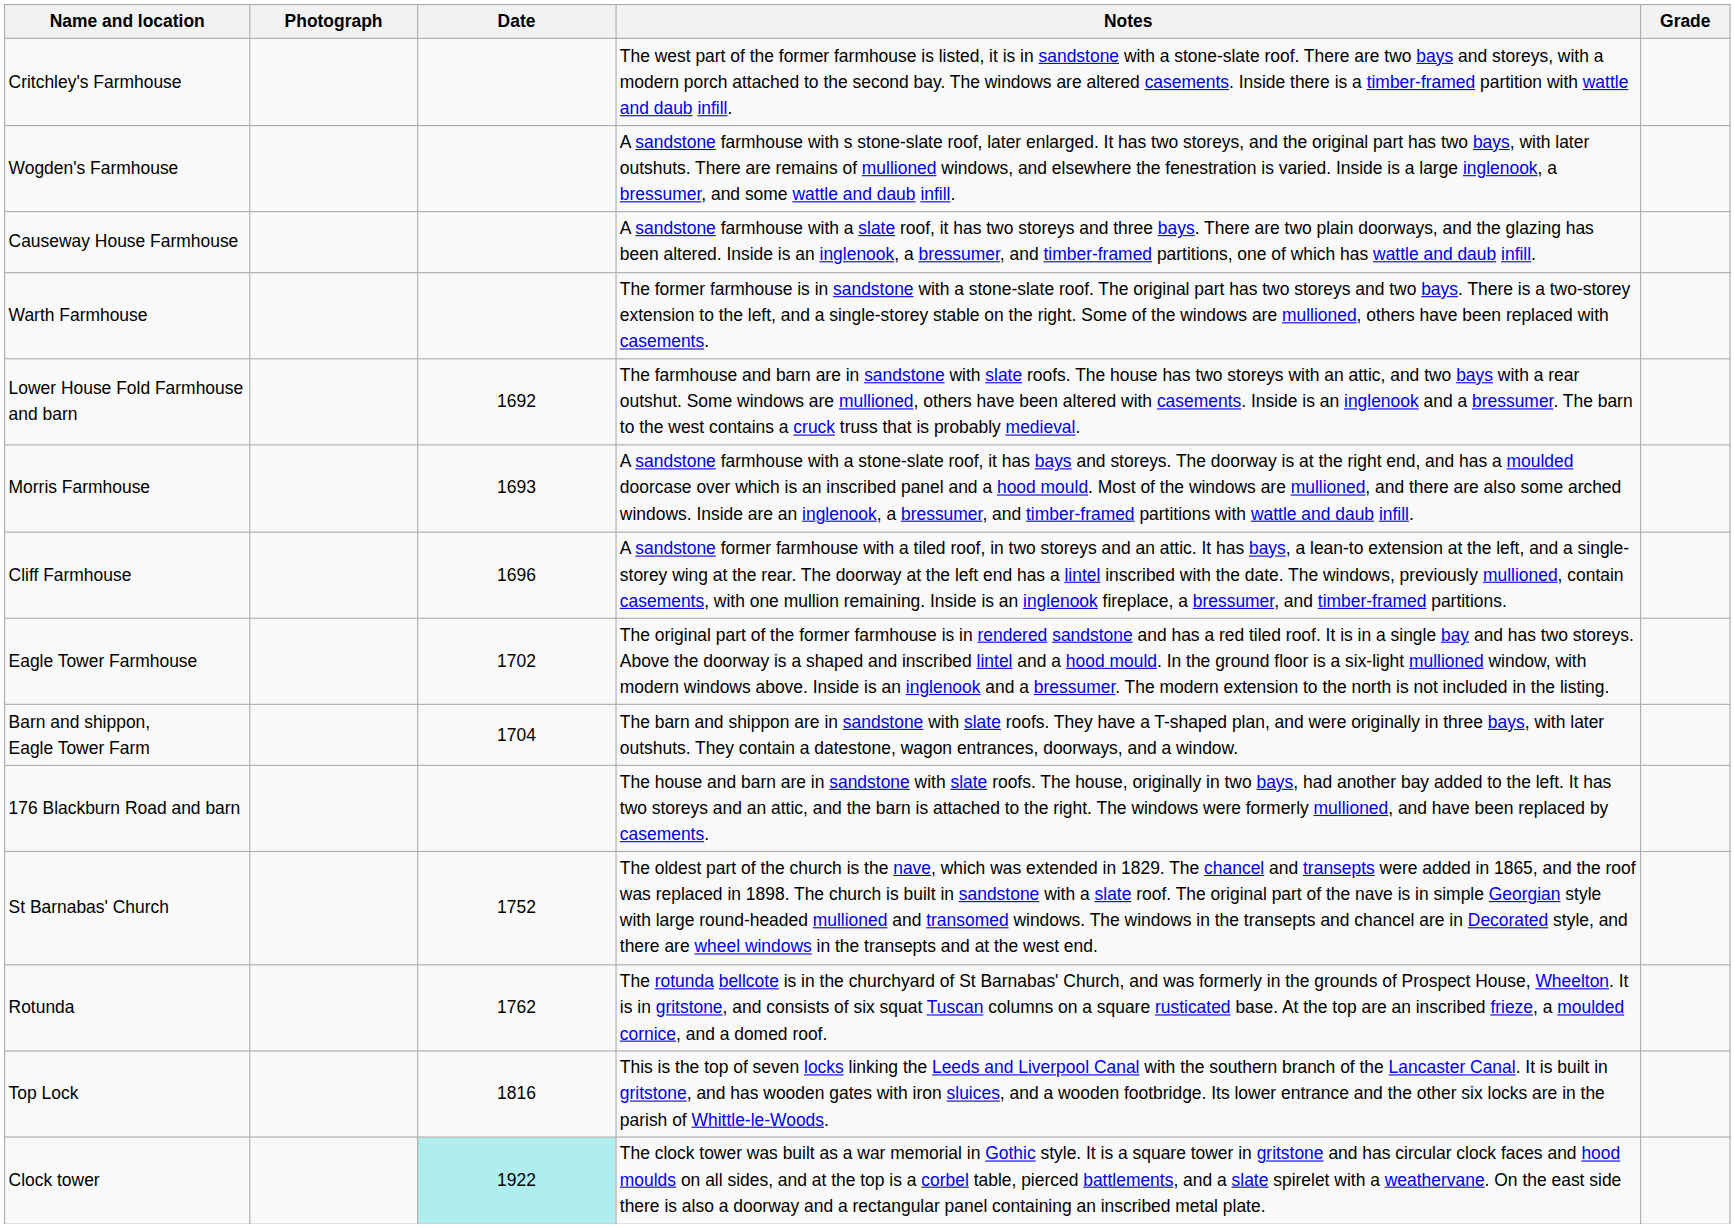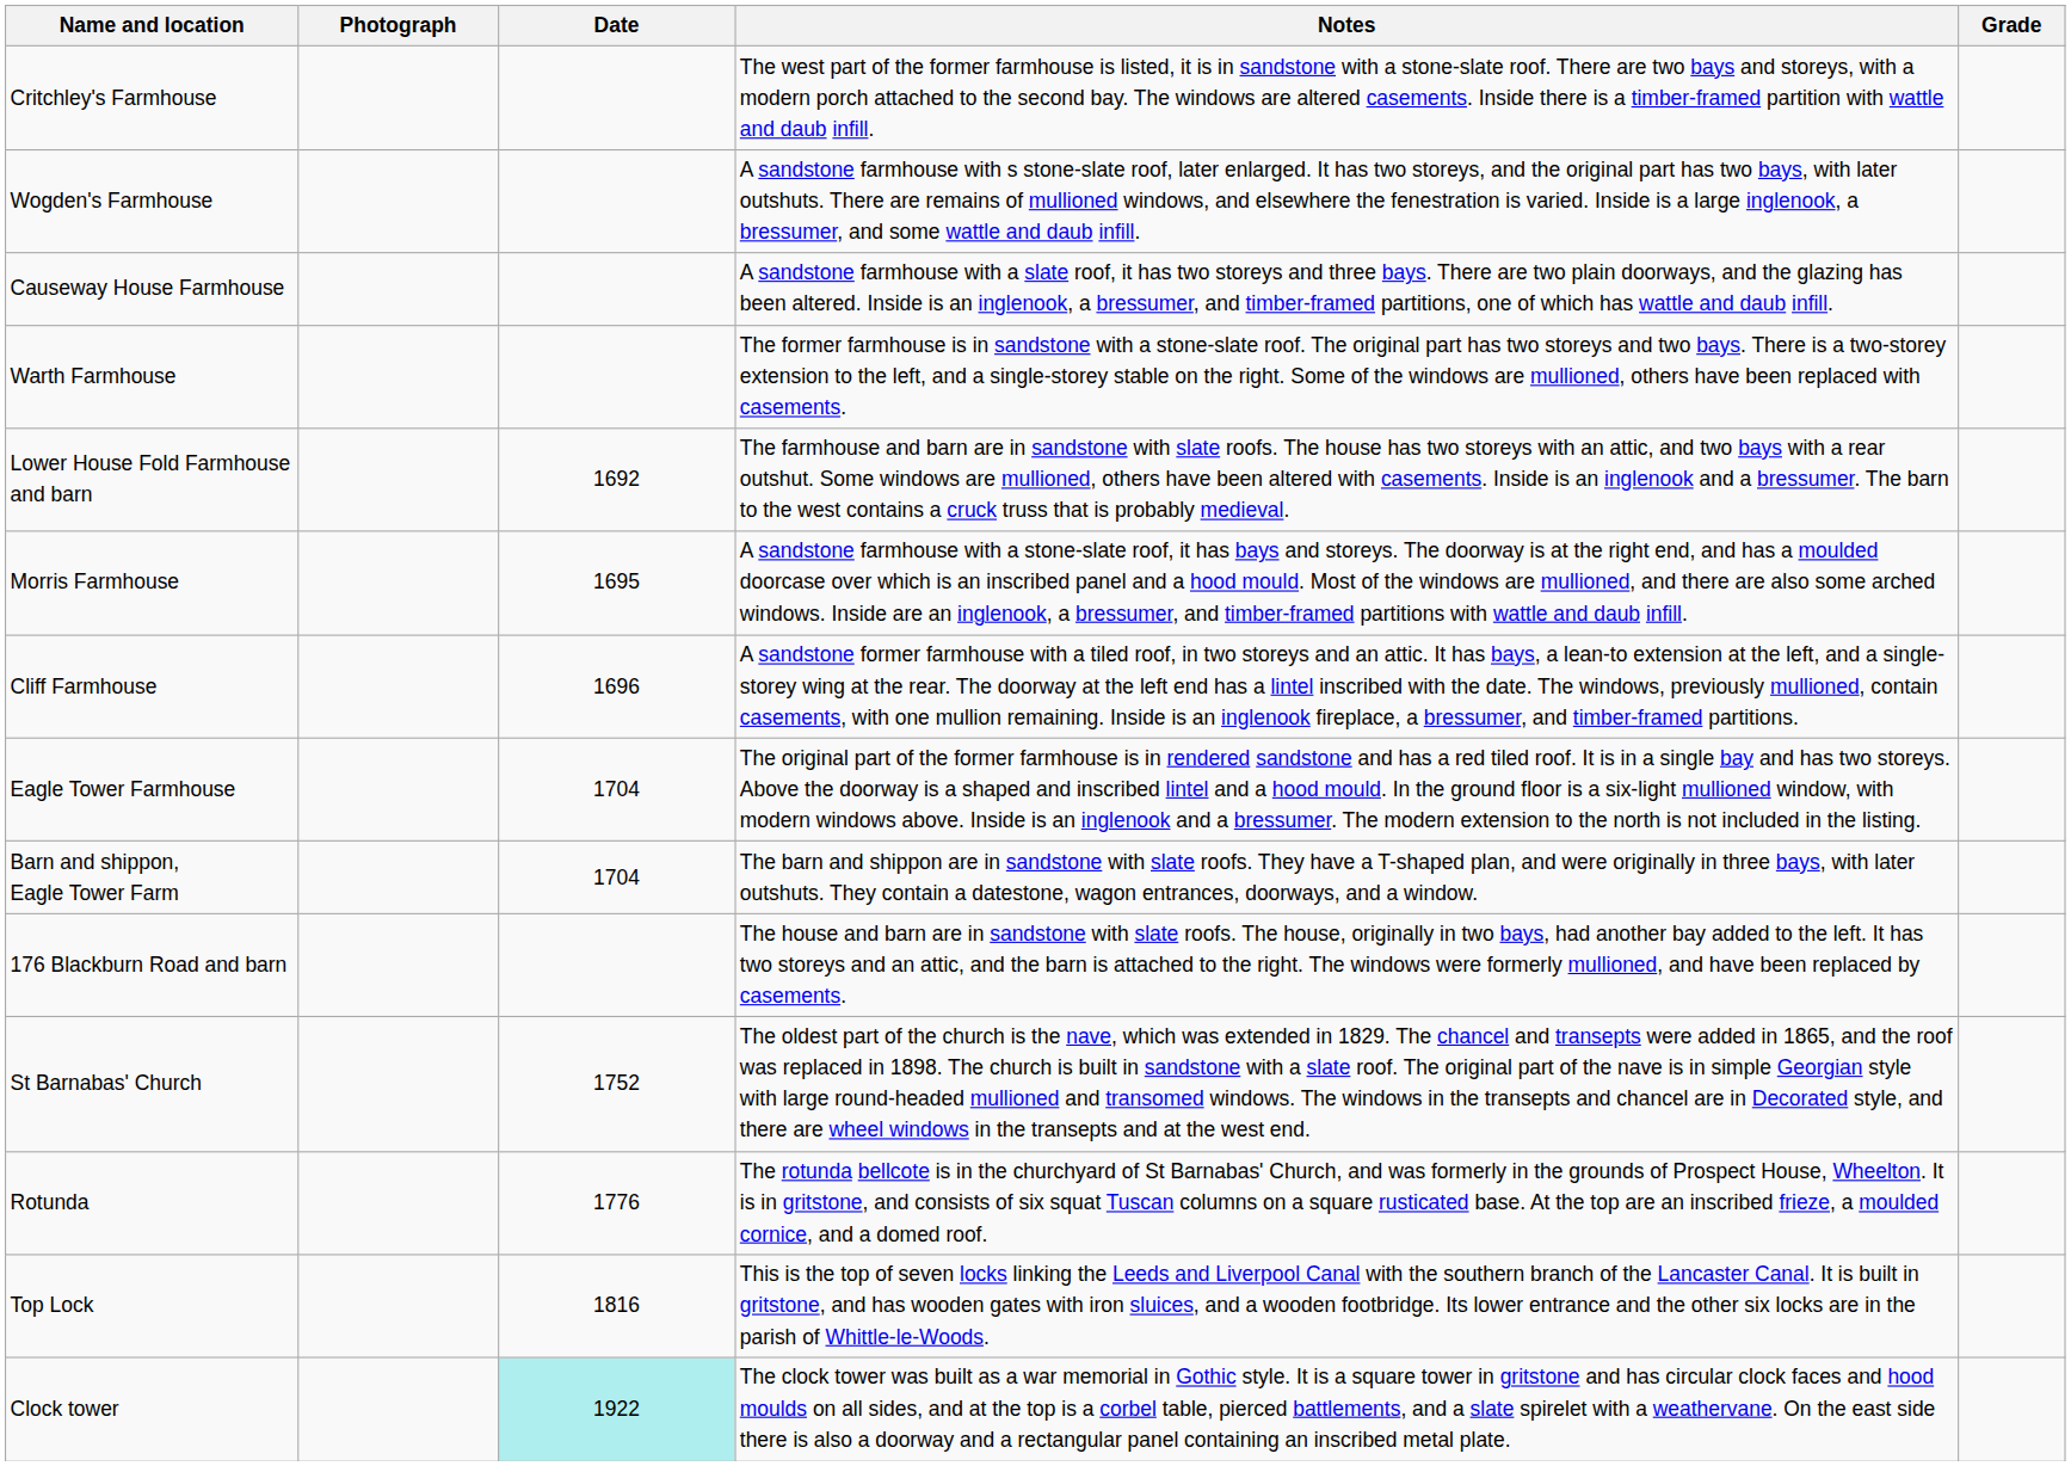 <table class="wikitable sortable plainrowheaders" style="width:100%;border:0px;text-align:left;line-height:150%;">
 <tr>
 <th scope="col"  style="width:150px">Name and location</th>
 <th scope="col"  style="width:100px" class="unsortable">Photograph</th>
 <th scope="col"  style="width:120px">Date</th>
 <th scope="col"  style="width:650px" class="unsortable">Notes</th>
 <th scope="col"  style="width:50px">Grade</th>
 </tr>
 <tr>
 <td>Critchley's Farmhouse<br><small></small></td>
 <td></td>
 <td align="center"></td>
 <td>The west part of the former farmhouse is listed, it is in <a href='#'>sandstone</a> with a stone-slate roof.  There are two <a href='#'>bays</a> and  storeys, with a modern porch attached to the second bay.  The windows are altered <a href='#'>casements</a>.  Inside there is a <a href='#'>timber-framed</a> partition with <a href='#'>wattle and daub</a> <a href='#'>infill</a>.</td>
 <td align="center" ></td>
 </tr>
 <tr>
 <td>Wogden's Farmhouse<br><small></small></td>
 <td></td>
 <td align="center"></td>
 <td>A <a href='#'>sandstone</a> farmhouse with s stone-slate roof, later enlarged.  It has two storeys, and the original part has two <a href='#'>bays</a>, with later outshuts.  There are remains of <a href='#'>mullioned</a> windows, and elsewhere the fenestration is varied.  Inside is a large <a href='#'>inglenook</a>, a <a href='#'>bressumer</a>, and some <a href='#'>wattle and daub</a> <a href='#'>infill</a>.</td>
 <td align="center" ></td>
 </tr>
 <tr>
 <td>Causeway House Farmhouse<br><small></small></td>
 <td></td>
 <td align="center"></td>
 <td>A <a href='#'>sandstone</a> farmhouse with a <a href='#'>slate</a> roof, it has two storeys and three <a href='#'>bays</a>.  There are two plain doorways, and the glazing has been altered.  Inside is an <a href='#'>inglenook</a>, a <a href='#'>bressumer</a>, and <a href='#'>timber-framed</a> partitions, one of which has <a href='#'>wattle and daub</a> <a href='#'>infill</a>.</td>
 <td align="center" ></td>
 </tr>
 <tr>
 <td>Warth Farmhouse<br><small></small></td>
 <td></td>
 <td align="center"></td>
 <td>The former farmhouse is in <a href='#'>sandstone</a> with a stone-slate roof.  The original part has two storeys and two <a href='#'>bays</a>.  There is a two-storey extension to the left, and a single-storey stable on the right.  Some of the windows are <a href='#'>mullioned</a>, others have been replaced with <a href='#'>casements</a>.</td>
 <td align="center" ></td>
 </tr>
 <tr>
 <td>Lower House Fold Farmhouse and barn<br><small></small></td>
 <td></td>
 <td align="center">1692</td>
 <td>The farmhouse and barn are in <a href='#'>sandstone</a> with <a href='#'>slate</a> roofs.  The house has two storeys with an attic, and two <a href='#'>bays</a> with a rear outshut.  Some windows are <a href='#'>mullioned</a>, others have been altered with <a href='#'>casements</a>.  Inside is an <a href='#'>inglenook</a> and a <a href='#'>bressumer</a>.  The barn to the west contains a <a href='#'>cruck</a> truss that is probably <a href='#'>medieval</a>.</td>
 <td align="center" ></td>
 </tr>
 <tr>
 <td>Morris Farmhouse<br><small></small></td>
 <td></td>
-<td align="center">1693</td>
+<td align="center">1695</td>
 <td>A <a href='#'>sandstone</a> farmhouse with a stone-slate roof, it has  <a href='#'>bays</a> and  storeys.  The doorway is at the right end, and has a <a href='#'>moulded</a> doorcase over which is an inscribed panel and a <a href='#'>hood mould</a>.  Most of the windows are <a href='#'>mullioned</a>, and there are also some arched windows.  Inside are an <a href='#'>inglenook</a>, a <a href='#'>bressumer</a>, and <a href='#'>timber-framed</a> partitions with <a href='#'>wattle and daub</a> <a href='#'>infill</a>.</td>
 <td align="center" ></td>
 </tr>
 <tr>
 <td>Cliff Farmhouse<br><small></small></td>
 <td></td>
 <td align="center">1696</td>
 <td>A <a href='#'>sandstone</a> former farmhouse with a tiled roof, in two storeys and an attic.  It has  <a href='#'>bays</a>, a lean-to extension at the left, and a single-storey wing at the rear.  The doorway at the left end has a <a href='#'>lintel</a> inscribed with the date.  The windows, previously <a href='#'>mullioned</a>, contain <a href='#'>casements</a>, with one mullion remaining.  Inside is an <a href='#'>inglenook</a> fireplace, a <a href='#'>bressumer</a>, and <a href='#'>timber-framed</a> partitions.</td>
 <td align="center" ></td>
 </tr>
 <tr>
 <td>Eagle Tower Farmhouse<br><small></small></td>
 <td></td>
-<td align="center">1702</td>
+<td align="center">1704</td>
 <td>The original part of the former farmhouse is in <a href='#'>rendered</a> <a href='#'>sandstone</a> and has a red tiled roof.  It is in a single <a href='#'>bay</a> and has two storeys.  Above the doorway is a shaped and inscribed <a href='#'>lintel</a> and a <a href='#'>hood mould</a>.  In the ground floor is a six-light <a href='#'>mullioned</a> window, with modern windows above.  Inside is an <a href='#'>inglenook</a> and a <a href='#'>bressumer</a>.  The modern extension to the north is not included in the listing.</td>
 <td align="center" ></td>
 </tr>
 <tr>
 <td>Barn and shippon,<br>Eagle Tower Farm<br><small></small></td>
 <td></td>
 <td align="center">1704</td>
 <td>The barn and shippon are in <a href='#'>sandstone</a> with <a href='#'>slate</a> roofs.  They have a T-shaped plan, and were originally in three <a href='#'>bays</a>, with later outshuts.  They contain a datestone, wagon entrances, doorways, and a window.</td>
 <td align="center" ></td>
 </tr>
 <tr>
 <td>176 Blackburn Road and barn<br><small></small></td>
 <td></td>
 <td align="center"></td>
 <td>The house and barn are in <a href='#'>sandstone</a> with <a href='#'>slate</a> roofs.  The house, originally in two <a href='#'>bays</a>, had another bay added to the left.  It has two storeys and an attic, and the barn is attached to the right.  The windows were formerly <a href='#'>mullioned</a>, and have been replaced by <a href='#'>casements</a>.</td>
 <td align="center" ></td>
 </tr>
 <tr>
 <td>St Barnabas' Church<br><small></small></td>
 <td></td>
 <td align="center">1752</td>
 <td>The oldest part of the church is the <a href='#'>nave</a>, which was extended in 1829.  The <a href='#'>chancel</a> and <a href='#'>transepts</a> were added in 1865, and the roof was replaced in 1898.  The church is built in <a href='#'>sandstone</a> with a <a href='#'>slate</a> roof.  The original part of the nave is in simple <a href='#'>Georgian</a> style with large round-headed <a href='#'>mullioned</a> and <a href='#'>transomed</a> windows.  The windows in the transepts and chancel are in <a href='#'>Decorated</a> style, and there are <a href='#'>wheel windows</a> in the transepts and at the west end.</td>
 <td align="center" ></td>
 </tr>
 <tr>
 <td>Rotunda<br><small></small></td>
 <td></td>
-<td align="center">1762</td>
+<td align="center">1776</td>
 <td>The <a href='#'>rotunda</a> <a href='#'>bellcote</a> is in the churchyard of St Barnabas' Church, and was formerly in the grounds of Prospect House, <a href='#'>Wheelton</a>.  It is in <a href='#'>gritstone</a>, and consists of six squat <a href='#'>Tuscan</a> columns on a square <a href='#'>rusticated</a> base.  At the top are an inscribed <a href='#'>frieze</a>, a <a href='#'>moulded</a> <a href='#'>cornice</a>, and a domed roof.</td>
 <td align="center" ></td>
 </tr>
 <tr>
 <td>Top Lock<br><small></small></td>
 <td></td>
 <td align="center">1816</td>
 <td>This is the top of seven <a href='#'>locks</a> linking the <a href='#'>Leeds and Liverpool Canal</a> with the southern branch of the <a href='#'>Lancaster Canal</a>.  It is built in <a href='#'>gritstone</a>, and has wooden gates with iron <a href='#'>sluices</a>, and a wooden footbridge.  Its lower entrance and the other six locks are in the parish of <a href='#'>Whittle-le-Woods</a>.</td>
 <td align="center" ></td>
 </tr>
 <tr>
 <td>Clock tower<br><small></small></td>
 <td></td>
 <td align="center" style="background: paleturquoise;">1922</td>
 <td>The clock tower was built as a war memorial in <a href='#'>Gothic</a> style.  It is a square tower in <a href='#'>gritstone</a> and has circular clock faces and <a href='#'>hood moulds</a> on all sides, and at the top is a <a href='#'>corbel</a> table, pierced <a href='#'>battlements</a>, and a <a href='#'>slate</a> spirelet with a <a href='#'>weathervane</a>.  On the east side there is also a doorway and a rectangular panel containing an inscribed metal plate.</td>
 <td align="center" ></td>
 </tr>
 <tr>
 </tr>
 </table>
